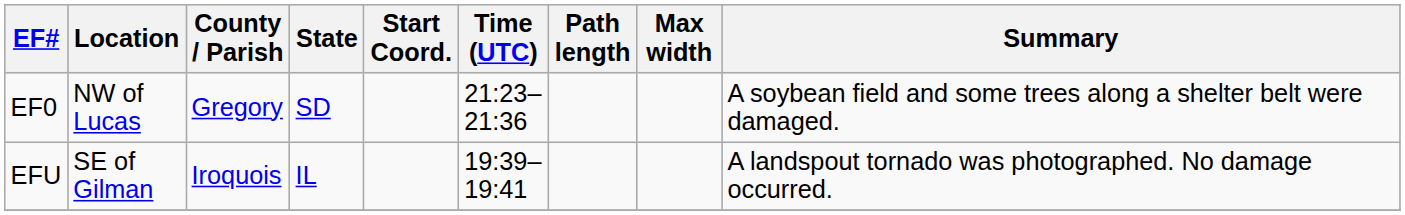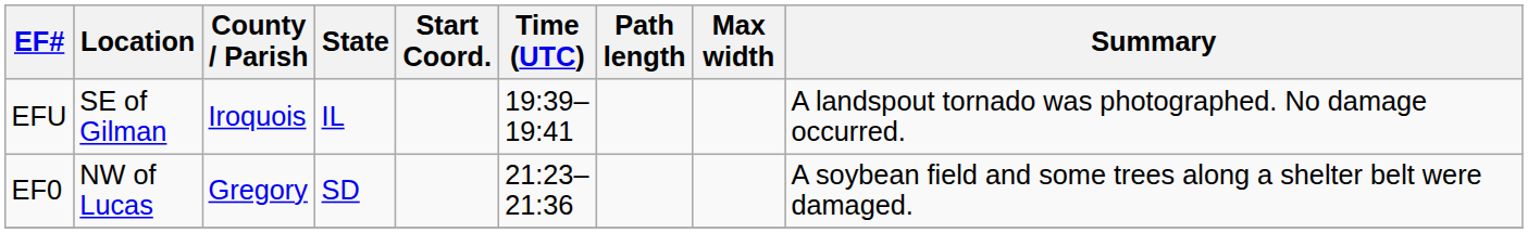 <table class="wikitable sortable" style="width:100%;">
 <tr>
 <th scope="col" style="width:3%; text-align:center;"><a href='#'>EF#</a></th>
 <th scope="col" style="width:7%; text-align:center;" class="unsortable">Location</th>
 <th scope="col" style="width:6%; text-align:center;" class="unsortable">County / Parish</th>
 <th scope="col" style="width:5%; text-align:center;">State</th>
 <th scope="col" style="width:6%; text-align:center;">Start Coord.</th>
 <th scope="col" style="width:6%; text-align:center;">Time (<a href='#'>UTC</a>)</th>
 <th scope="col" style="width:6%; text-align:center;">Path length</th>
 <th scope="col" style="width:6%; text-align:center;">Max width</th>
 <th scope="col" class="unsortable" style="width:48%; text-align:center;">Summary</th>
 </tr>
 <tr>
+<td bgcolor=>EFU</td>
+<td>SE of <a href='#'>Gilman</a></td>
+<td><a href='#'>Iroquois</a></td>
+<td><a href='#'>IL</a></td>
+<td></td>
+<td>19:39–19:41</td>
+<td></td>
+<td></td>
+<td>A landspout tornado was photographed. No damage occurred.</td>
+</tr>
+<tr>
 <td bgcolor=>EF0</td>
 <td>NW of <a href='#'>Lucas</a></td>
 <td><a href='#'>Gregory</a></td>
 <td><a href='#'>SD</a></td>
 <td></td>
 <td>21:23–21:36</td>
 <td></td>
 <td></td>
 <td>A soybean field and some trees along a shelter belt were damaged.</td>
 </tr>
 <tr>
-<td bgcolor=>EFU</td>
-<td>SE of <a href='#'>Gilman</a></td>
-<td><a href='#'>Iroquois</a></td>
-<td><a href='#'>IL</a></td>
-<td></td>
-<td>19:39–19:41</td>
-<td></td>
-<td></td>
-<td>A landspout tornado was photographed. No damage occurred.</td>
-</tr>
-<tr>
 </tr>
 </table>
